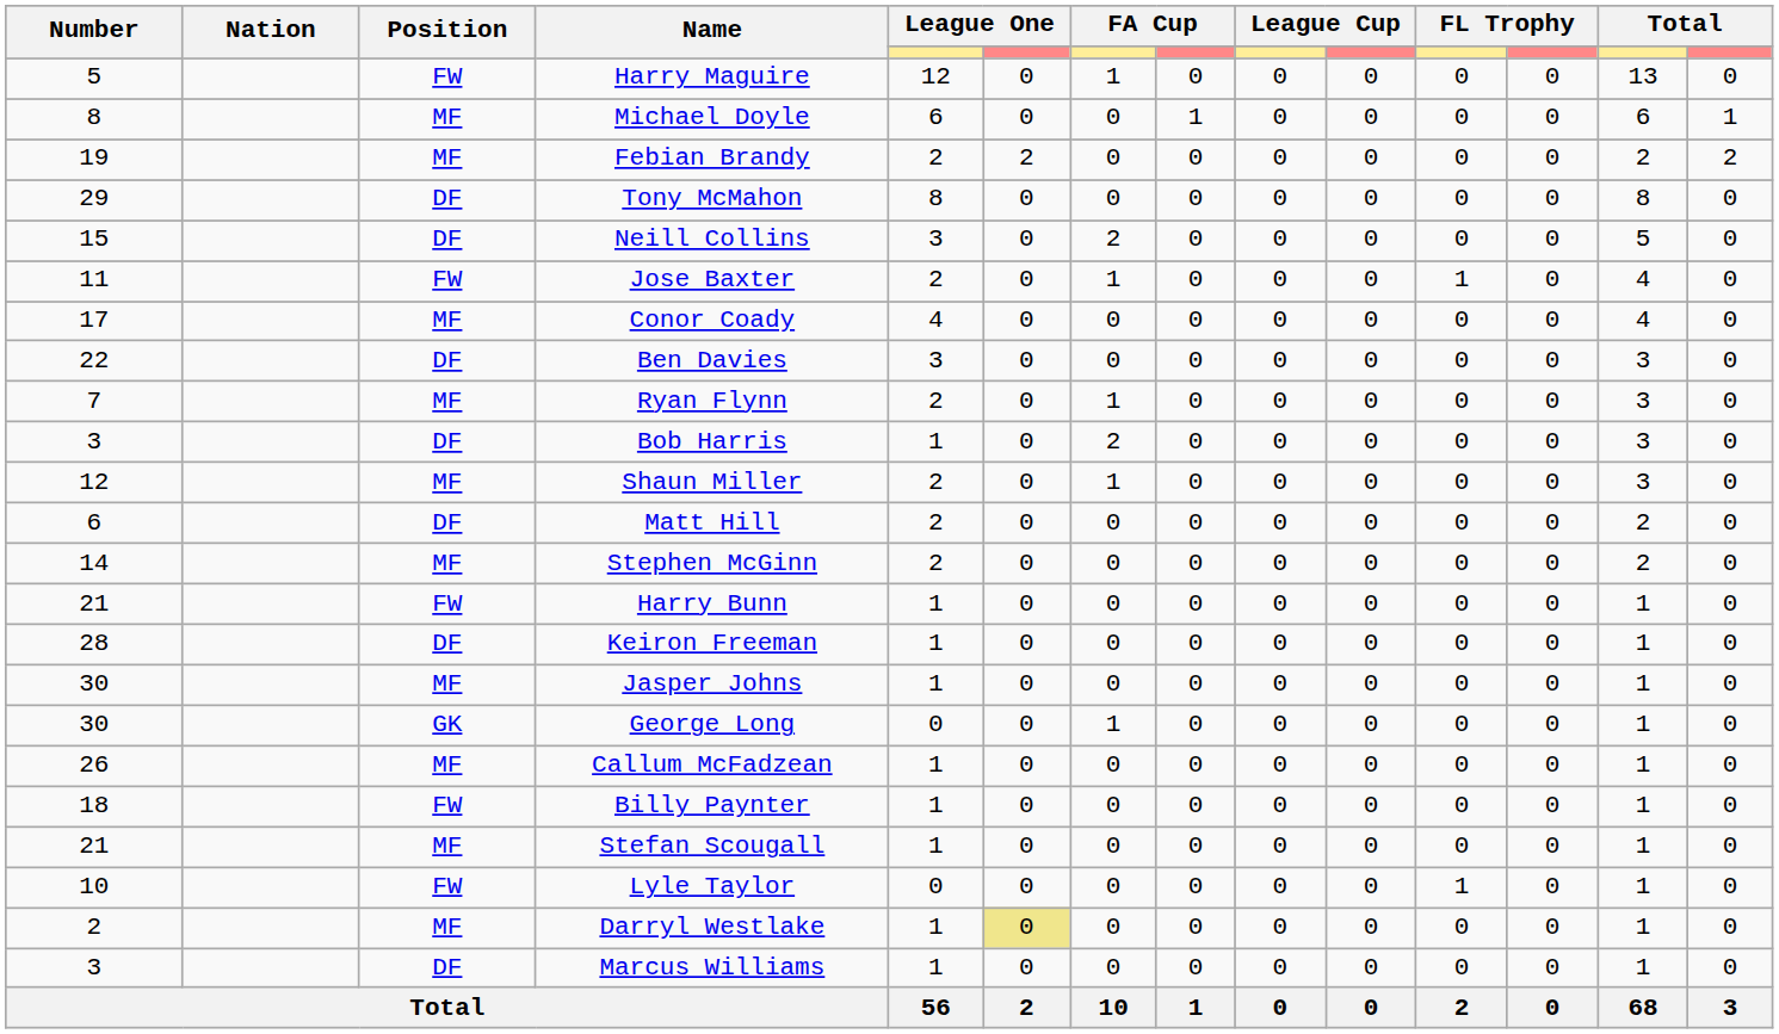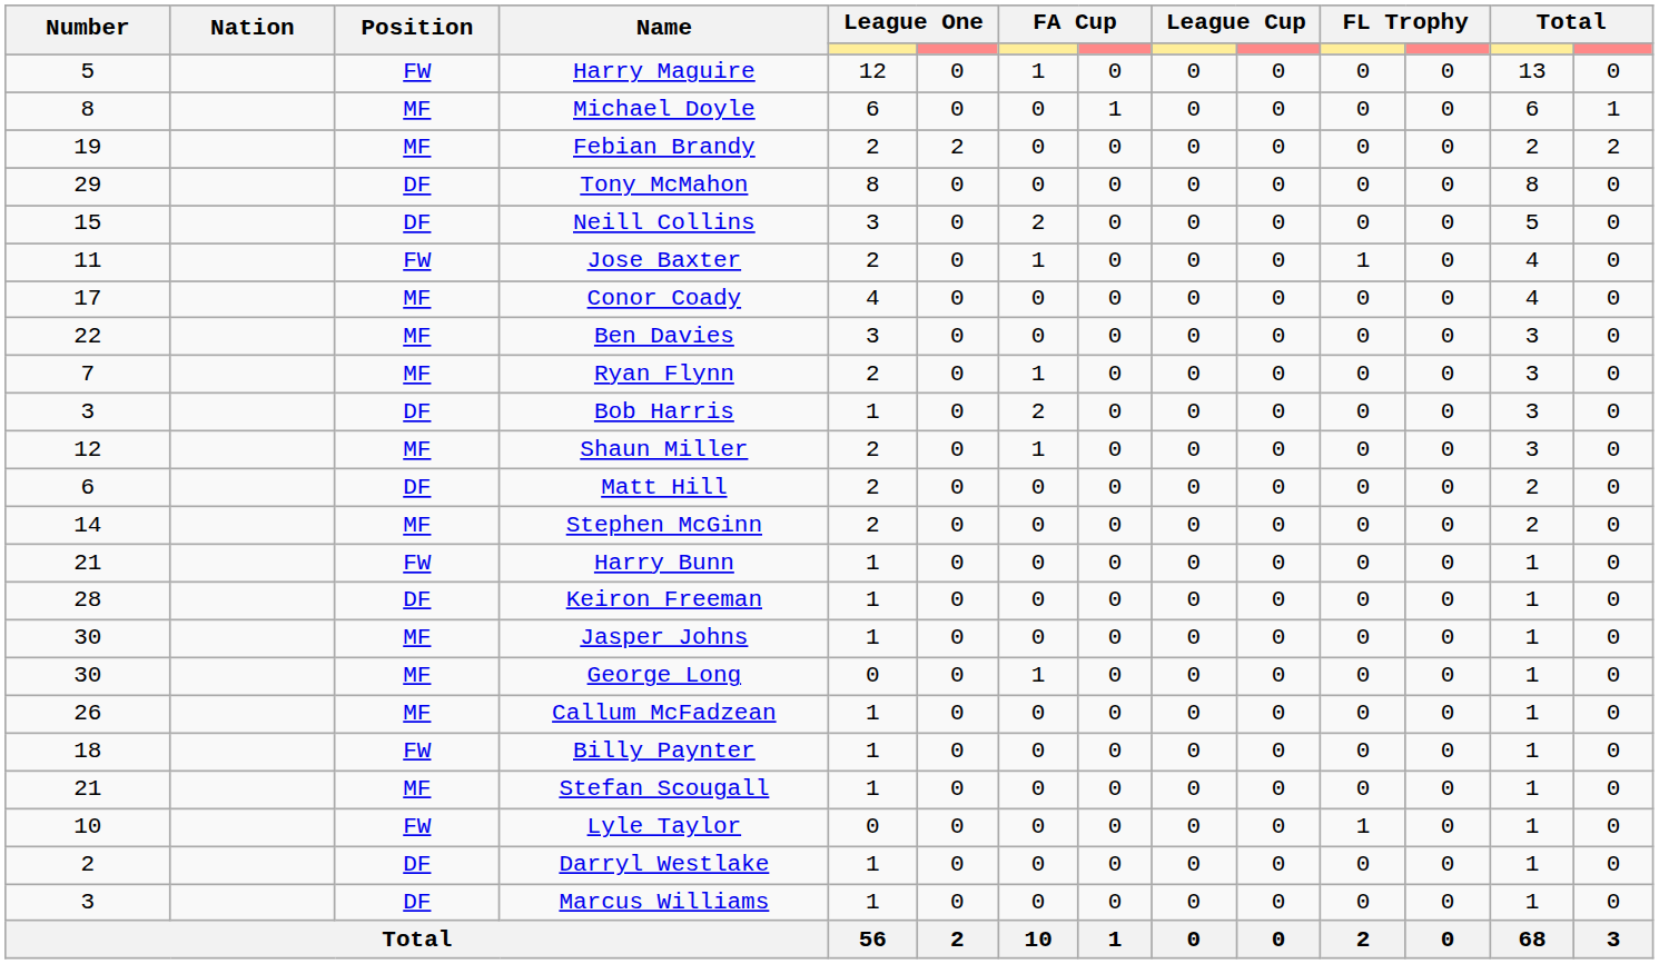 <table class="wikitable" style="font-size: 95%; text-align: center;">
 <tr>
 <th rowspan="2" width="10%" align="center">Number</th>
 <th rowspan="2" width="10%" align="center">Nation</th>
 <th rowspan="2" width="10%" align="center">Position</th>
 <th rowspan="2" width="20%" align="center">Name</th>
 <th colspan="2" align="center">League One</th>
 <th colspan="2" align="center">FA Cup</th>
 <th colspan="2" align="center">League Cup</th>
 <th colspan="2" align="center">FL Trophy</th>
 <th colspan="2" align="center">Total</th>
 </tr>
 <tr>
 <th width=60 style="background: #FFEE99"></th>
 <th width=60 style="background: #FF8888"></th>
 <th width=60 style="background: #FFEE99"></th>
 <th width=60 style="background: #FF8888"></th>
 <th width=60 style="background: #FFEE99"></th>
 <th width=60 style="background: #FF8888"></th>
 <th width=60 style="background: #FFEE99"></th>
 <th width=60 style="background: #FF8888"></th>
 <th width=60 style="background: #FFEE99"></th>
 <th width=60 style="background: #FF8888"></th>
 </tr>
 <tr>
 <td>5</td>
 <td></td>
 <td><a href='#'>FW</a></td>
 <td><a href='#'>Harry Maguire</a></td>
 <td>12</td>
 <td>0</td>
 <td>1</td>
 <td>0</td>
 <td>0</td>
 <td>0</td>
 <td>0</td>
 <td>0</td>
 <td>13</td>
 <td>0</td>
 </tr>
 <tr>
 <td>8</td>
 <td></td>
 <td><a href='#'>MF</a></td>
 <td><a href='#'>Michael Doyle</a></td>
 <td>6</td>
 <td>0</td>
 <td>0</td>
 <td>1</td>
 <td>0</td>
 <td>0</td>
 <td>0</td>
 <td>0</td>
 <td>6</td>
 <td>1</td>
 </tr>
 <tr>
 <td>19</td>
 <td></td>
 <td><a href='#'>MF</a></td>
 <td><a href='#'>Febian Brandy</a></td>
 <td>2</td>
 <td>2</td>
 <td>0</td>
 <td>0</td>
 <td>0</td>
 <td>0</td>
 <td>0</td>
 <td>0</td>
 <td>2</td>
 <td>2</td>
 </tr>
 <tr>
 <td>29</td>
 <td></td>
 <td><a href='#'>DF</a></td>
 <td><a href='#'>Tony McMahon</a></td>
 <td>8</td>
 <td>0</td>
 <td>0</td>
 <td>0</td>
 <td>0</td>
 <td>0</td>
 <td>0</td>
 <td>0</td>
 <td>8</td>
 <td>0</td>
 </tr>
 <tr>
 <td>15</td>
 <td></td>
 <td><a href='#'>DF</a></td>
 <td><a href='#'>Neill Collins</a></td>
 <td>3</td>
 <td>0</td>
 <td>2</td>
 <td>0</td>
 <td>0</td>
 <td>0</td>
 <td>0</td>
 <td>0</td>
 <td>5</td>
 <td>0</td>
 </tr>
 <tr>
 <td>11</td>
 <td></td>
 <td><a href='#'>FW</a></td>
 <td><a href='#'>Jose Baxter</a></td>
 <td>2</td>
 <td>0</td>
 <td>1</td>
 <td>0</td>
 <td>0</td>
 <td>0</td>
 <td>1</td>
 <td>0</td>
 <td>4</td>
 <td>0</td>
 </tr>
 <tr>
 <td>17</td>
 <td></td>
 <td><a href='#'>MF</a></td>
 <td><a href='#'>Conor Coady</a></td>
 <td>4</td>
 <td>0</td>
 <td>0</td>
 <td>0</td>
 <td>0</td>
 <td>0</td>
 <td>0</td>
 <td>0</td>
 <td>4</td>
 <td>0</td>
 </tr>
 <tr>
 <td>22</td>
 <td></td>
-<td><a href='#'>DF</a></td>
+<td><a href='#'>MF</a></td>
 <td><a href='#'>Ben Davies</a></td>
 <td>3</td>
 <td>0</td>
 <td>0</td>
 <td>0</td>
 <td>0</td>
 <td>0</td>
 <td>0</td>
 <td>0</td>
 <td>3</td>
 <td>0</td>
 </tr>
 <tr>
 <td>7</td>
 <td></td>
 <td><a href='#'>MF</a></td>
 <td><a href='#'>Ryan Flynn</a></td>
 <td>2</td>
 <td>0</td>
 <td>1</td>
 <td>0</td>
 <td>0</td>
 <td>0</td>
 <td>0</td>
 <td>0</td>
 <td>3</td>
 <td>0</td>
 </tr>
 <tr>
 <td>3</td>
 <td></td>
 <td><a href='#'>DF</a></td>
 <td><a href='#'>Bob Harris</a></td>
 <td>1</td>
 <td>0</td>
 <td>2</td>
 <td>0</td>
 <td>0</td>
 <td>0</td>
 <td>0</td>
 <td>0</td>
 <td>3</td>
 <td>0</td>
 </tr>
 <tr>
 <td>12</td>
 <td></td>
 <td><a href='#'>MF</a></td>
 <td><a href='#'>Shaun Miller</a></td>
 <td>2</td>
 <td>0</td>
 <td>1</td>
 <td>0</td>
 <td>0</td>
 <td>0</td>
 <td>0</td>
 <td>0</td>
 <td>3</td>
 <td>0</td>
 </tr>
 <tr>
 <td>6</td>
 <td></td>
 <td><a href='#'>DF</a></td>
 <td><a href='#'>Matt Hill</a></td>
 <td>2</td>
 <td>0</td>
 <td>0</td>
 <td>0</td>
 <td>0</td>
 <td>0</td>
 <td>0</td>
 <td>0</td>
 <td>2</td>
 <td>0</td>
 </tr>
 <tr>
 <td>14</td>
 <td></td>
 <td><a href='#'>MF</a></td>
 <td><a href='#'>Stephen McGinn</a></td>
 <td>2</td>
 <td>0</td>
 <td>0</td>
 <td>0</td>
 <td>0</td>
 <td>0</td>
 <td>0</td>
 <td>0</td>
 <td>2</td>
 <td>0</td>
 </tr>
 <tr>
 <td>21</td>
 <td></td>
 <td><a href='#'>FW</a></td>
 <td><a href='#'>Harry Bunn</a></td>
 <td>1</td>
 <td>0</td>
 <td>0</td>
 <td>0</td>
 <td>0</td>
 <td>0</td>
 <td>0</td>
 <td>0</td>
 <td>1</td>
 <td>0</td>
 </tr>
 <tr>
 <td>28</td>
 <td></td>
 <td><a href='#'>DF</a></td>
 <td><a href='#'>Keiron Freeman</a></td>
 <td>1</td>
 <td>0</td>
 <td>0</td>
 <td>0</td>
 <td>0</td>
 <td>0</td>
 <td>0</td>
 <td>0</td>
 <td>1</td>
 <td>0</td>
 </tr>
 <tr>
 <td>30</td>
 <td></td>
 <td><a href='#'>MF</a></td>
 <td><a href='#'>Jasper Johns</a></td>
 <td>1</td>
 <td>0</td>
 <td>0</td>
 <td>0</td>
 <td>0</td>
 <td>0</td>
 <td>0</td>
 <td>0</td>
 <td>1</td>
 <td>0</td>
 </tr>
 <tr>
 <td>30</td>
 <td></td>
-<td><a href='#'>GK</a></td>
+<td><a href='#'>MF</a></td>
 <td><a href='#'>George Long</a></td>
 <td>0</td>
 <td>0</td>
 <td>1</td>
 <td>0</td>
 <td>0</td>
 <td>0</td>
 <td>0</td>
 <td>0</td>
 <td>1</td>
 <td>0</td>
 </tr>
 <tr>
 <td>26</td>
 <td></td>
 <td><a href='#'>MF</a></td>
 <td><a href='#'>Callum McFadzean</a></td>
 <td>1</td>
 <td>0</td>
 <td>0</td>
 <td>0</td>
 <td>0</td>
 <td>0</td>
 <td>0</td>
 <td>0</td>
 <td>1</td>
 <td>0</td>
 </tr>
 <tr>
 <td>18</td>
 <td></td>
 <td><a href='#'>FW</a></td>
 <td><a href='#'>Billy Paynter</a></td>
 <td>1</td>
 <td>0</td>
 <td>0</td>
 <td>0</td>
 <td>0</td>
 <td>0</td>
 <td>0</td>
 <td>0</td>
 <td>1</td>
 <td>0</td>
 </tr>
 <tr>
 <td>21</td>
 <td></td>
 <td><a href='#'>MF</a></td>
 <td><a href='#'>Stefan Scougall</a></td>
 <td>1</td>
 <td>0</td>
 <td>0</td>
 <td>0</td>
 <td>0</td>
 <td>0</td>
 <td>0</td>
 <td>0</td>
 <td>1</td>
 <td>0</td>
 </tr>
 <tr>
 <td>10</td>
 <td></td>
 <td><a href='#'>FW</a></td>
 <td><a href='#'>Lyle Taylor</a></td>
 <td>0</td>
 <td>0</td>
 <td>0</td>
 <td>0</td>
 <td>0</td>
 <td>0</td>
 <td>1</td>
 <td>0</td>
 <td>1</td>
 <td>0</td>
 </tr>
 <tr>
 <td>2</td>
 <td></td>
-<td><a href='#'>MF</a></td>
+<td><a href='#'>DF</a></td>
 <td><a href='#'>Darryl Westlake</a></td>
 <td>1</td>
-<td style="background: khaki;">0</td>
+<td>0</td>
 <td>0</td>
 <td>0</td>
 <td>0</td>
 <td>0</td>
 <td>0</td>
 <td>0</td>
 <td>1</td>
 <td>0</td>
 </tr>
 <tr>
 <td>3</td>
 <td></td>
 <td><a href='#'>DF</a></td>
 <td><a href='#'>Marcus Williams</a></td>
 <td>1</td>
 <td>0</td>
 <td>0</td>
 <td>0</td>
 <td>0</td>
 <td>0</td>
 <td>0</td>
 <td>0</td>
 <td>1</td>
 <td>0</td>
 </tr>
 <tr>
 <th colspan="4">Total</th>
 <th>56</th>
 <th>2</th>
 <th>10</th>
 <th>1</th>
 <th>0</th>
 <th>0</th>
 <th>2</th>
 <th>0</th>
 <th>68</th>
 <th>3</th>
 </tr>
 </table>
